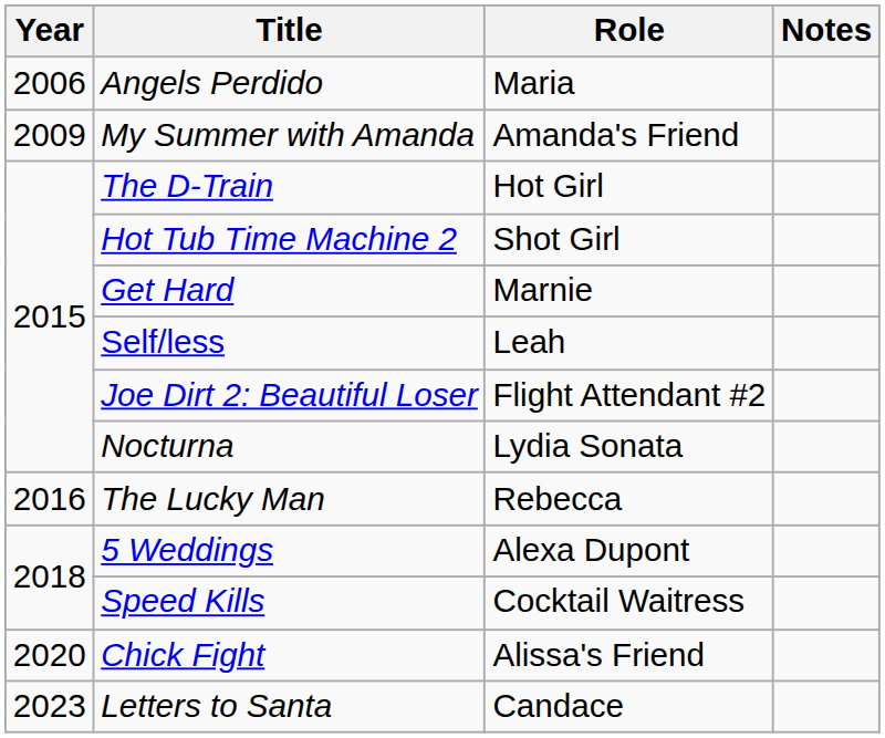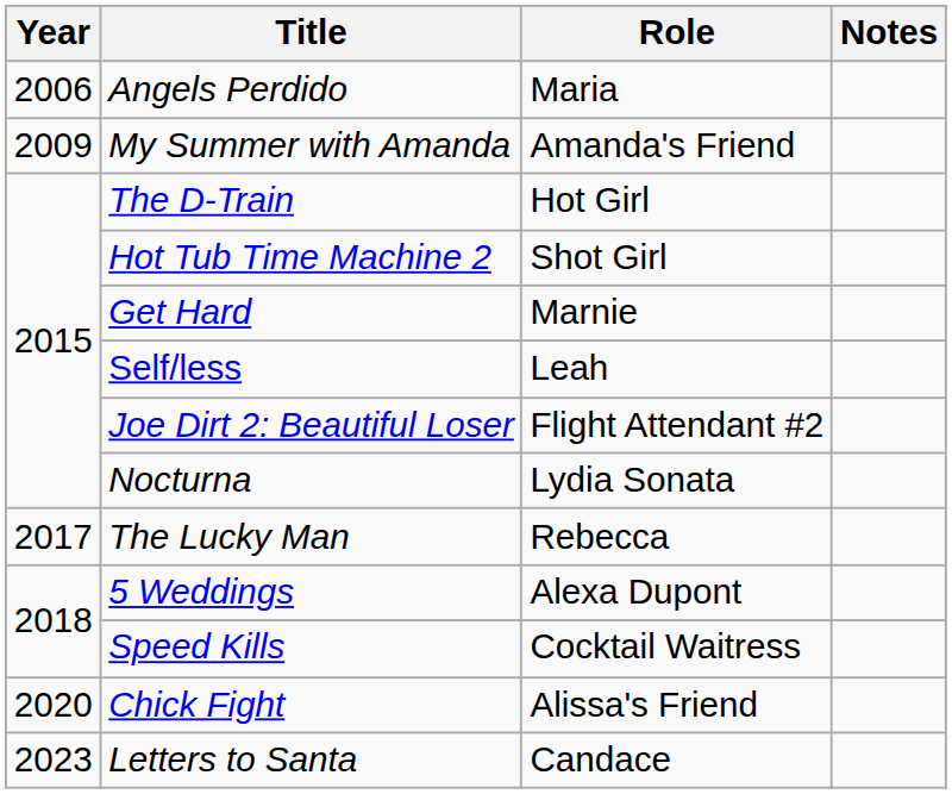 <table class="wikitable">
 <tr>
 <th>Year</th>
 <th>Title</th>
 <th>Role</th>
 <th>Notes</th>
 </tr>
 <tr>
 <td>2006</td>
 <td><em>Angels Perdido</em></td>
 <td>Maria</td>
 <td></td>
 </tr>
 <tr>
 <td>2009</td>
 <td><em>My Summer with Amanda</em></td>
 <td>Amanda's Friend</td>
 <td></td>
 </tr>
 <tr>
 <td rowspan="6">2015</td>
 <td><em><a href='#'>The D-Train</a></em></td>
 <td>Hot Girl</td>
 <td></td>
 </tr>
 <tr>
 <td><em><a href='#'>Hot Tub Time Machine 2</a></em></td>
 <td>Shot Girl</td>
 <td></td>
 </tr>
 <tr>
 <td><em><a href='#'>Get Hard</a></em></td>
 <td>Marnie</td>
 <td></td>
 </tr>
 <tr>
 <td><a href='#'>Self/less</a></td>
 <td>Leah</td>
 <td></td>
 </tr>
 <tr>
 <td><em><a href='#'>Joe Dirt 2: Beautiful Loser</a></em></td>
 <td>Flight Attendant #2</td>
 <td></td>
 </tr>
 <tr>
 <td><em>Nocturna</em></td>
 <td>Lydia Sonata</td>
 <td></td>
 </tr>
 <tr>
-<td>2016</td>
+<td>2017</td>
 <td><em>The Lucky Man</em></td>
 <td>Rebecca</td>
 <td></td>
 </tr>
 <tr>
 <td rowspan="2">2018</td>
 <td><em><a href='#'>5 Weddings</a></em></td>
 <td>Alexa Dupont</td>
 <td></td>
 </tr>
 <tr>
 <td><em><a href='#'>Speed Kills</a></em></td>
 <td>Cocktail Waitress</td>
 <td></td>
 </tr>
 <tr>
 <td>2020</td>
 <td><em><a href='#'>Chick Fight</a></em></td>
 <td>Alissa's Friend</td>
 <td></td>
 </tr>
 <tr>
 <td>2023</td>
 <td><em>Letters to Santa</em></td>
 <td>Candace</td>
 <td></td>
 </tr>
 </table>
